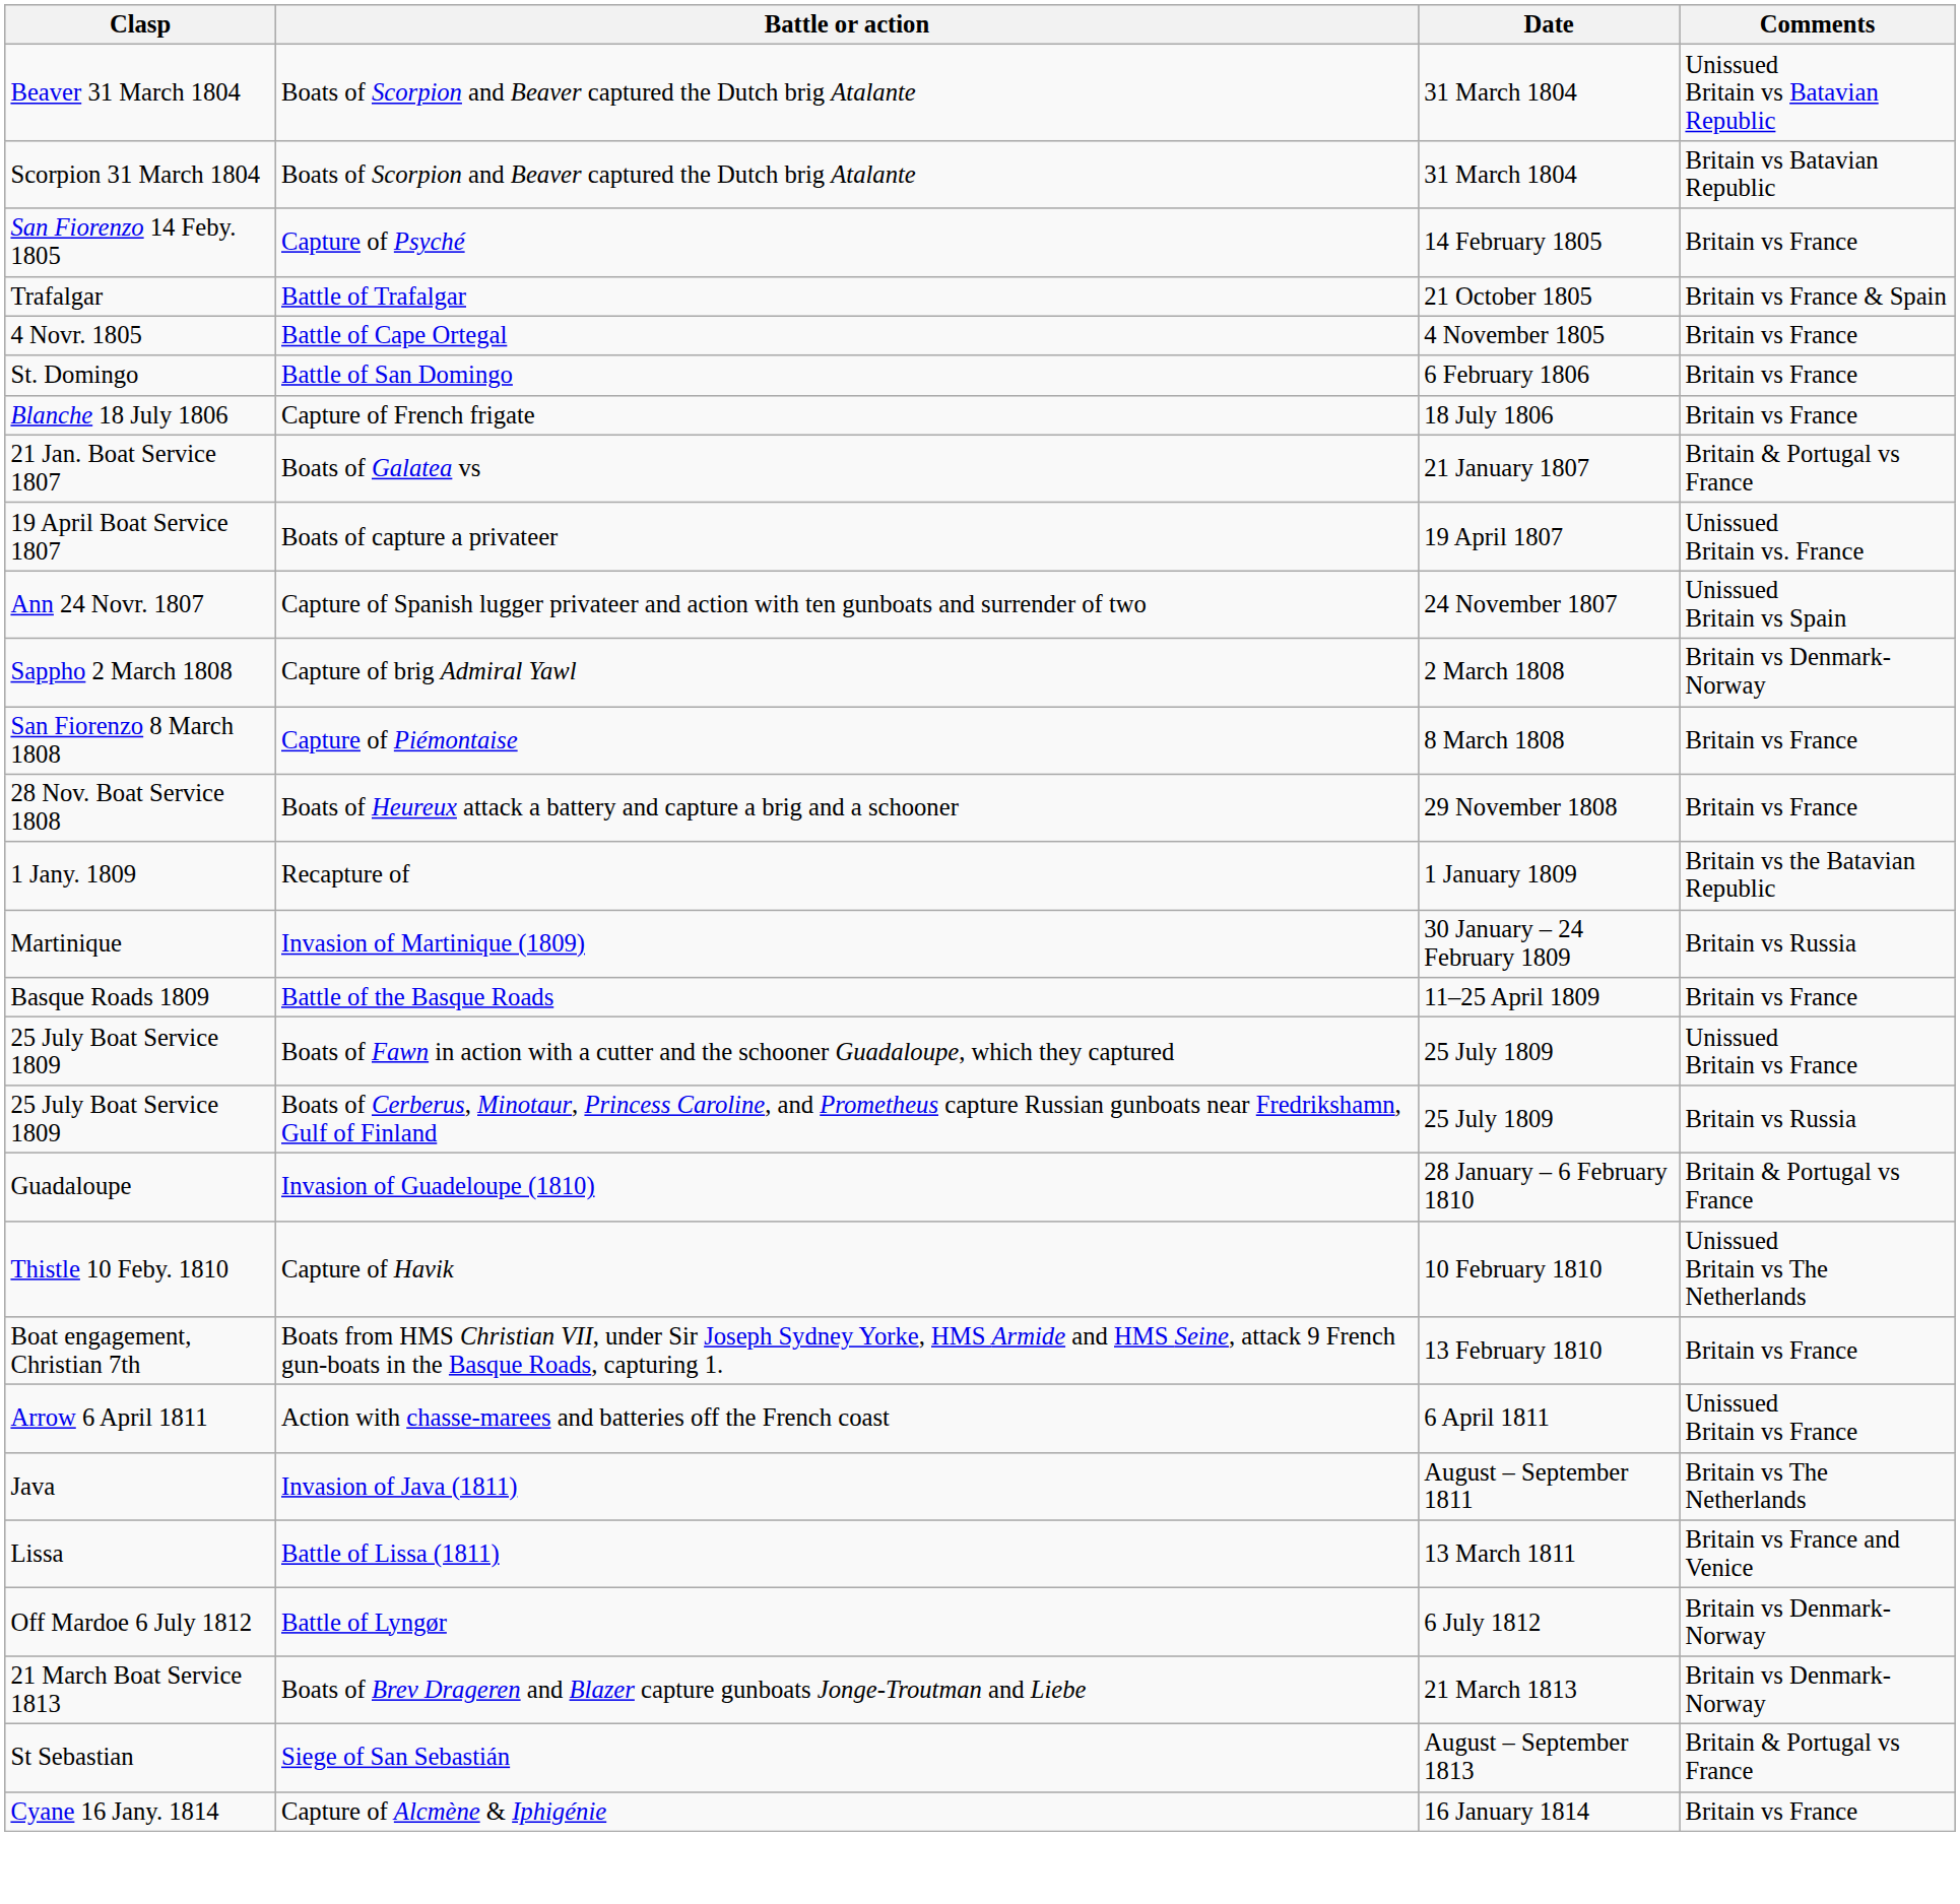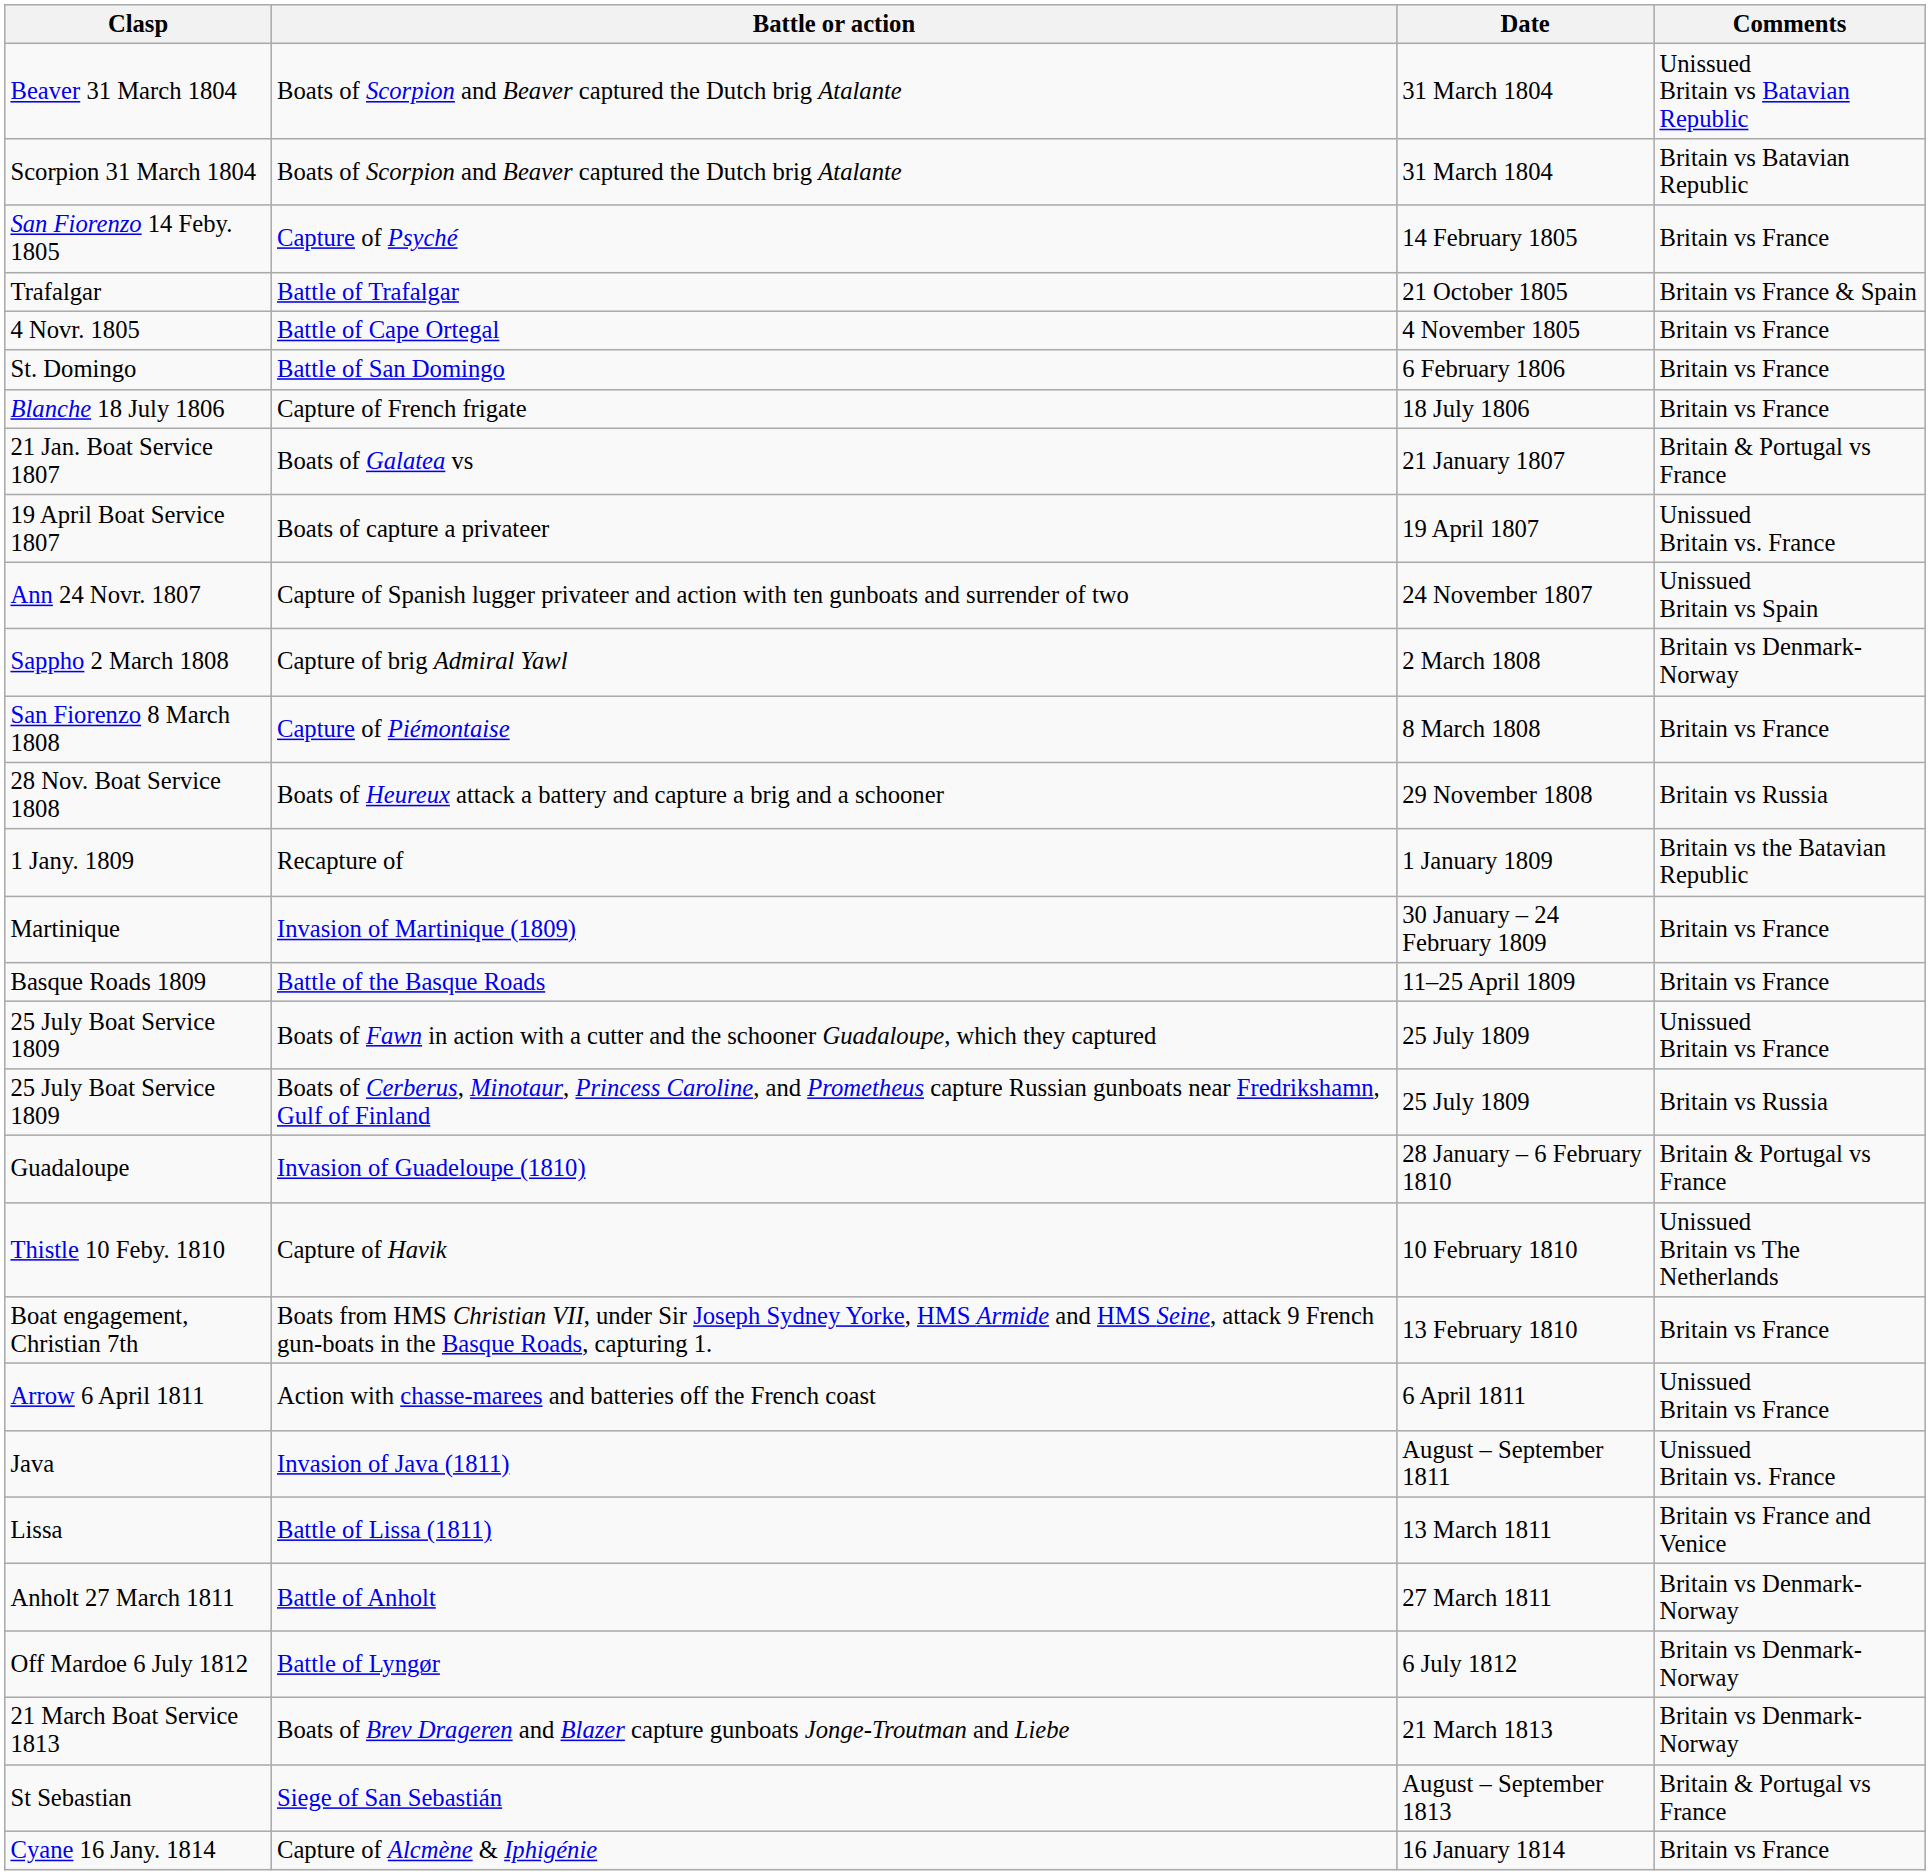 <table class ="wikitable sortable">
 <tr>
 <th>Clasp</th>
 <th>Battle or action</th>
 <th>Date</th>
 <th>Comments</th>
 </tr>
 <tr>
 <td><a href='#'>Beaver</a> 31 March 1804</td>
 <td>Boats of <a href='#'><em>Scorpion</em></a> and <em>Beaver</em> captured the Dutch brig <em>Atalante</em></td>
 <td>31 March 1804</td>
 <td>Unissued <br>Britain vs <a href='#'>Batavian Republic</a></td>
 </tr>
 <tr>
 <td>Scorpion 31 March 1804</td>
 <td>Boats of <em>Scorpion</em> and <em>Beaver</em> captured the Dutch brig <em>Atalante</em></td>
 <td>31 March 1804</td>
 <td>Britain vs Batavian Republic</td>
 </tr>
 <tr>
 <td><a href='#'><em>San Fiorenzo</em></a> 14 Feby. 1805</td>
 <td><a href='#'>Capture</a> of <a href='#'><em>Psyché</em></a></td>
 <td>14 February 1805</td>
 <td>Britain vs France</td>
 </tr>
 <tr>
 <td>Trafalgar</td>
 <td><a href='#'>Battle of Trafalgar</a></td>
 <td>21 October 1805</td>
 <td>Britain vs France & Spain</td>
 </tr>
 <tr>
 <td>4 Novr. 1805</td>
 <td><a href='#'>Battle of Cape Ortegal</a></td>
 <td>4 November 1805</td>
 <td>Britain vs France</td>
 </tr>
 <tr>
 <td>St. Domingo</td>
 <td><a href='#'>Battle of San Domingo</a></td>
 <td>6 February 1806</td>
 <td>Britain vs France</td>
 </tr>
 <tr>
 <td><a href='#'><em>Blanche</em></a> 18 July 1806</td>
 <td>Capture of French frigate </td>
 <td>18 July 1806</td>
 <td>Britain vs France</td>
 </tr>
 <tr>
 <td>21 Jan. Boat Service 1807</td>
 <td>Boats of <a href='#'><em>Galatea</em></a> vs </td>
 <td>21 January 1807</td>
 <td>Britain & Portugal vs France</td>
 </tr>
 <tr>
 <td>19 April Boat Service 1807</td>
 <td>Boats of  capture a privateer</td>
 <td>19 April 1807</td>
 <td>Unissued<br>Britain vs. France</td>
 </tr>
 <tr>
 <td><a href='#'>Ann</a> 24 Novr. 1807</td>
 <td>Capture of Spanish lugger privateer and action with ten gunboats and surrender of two</td>
 <td>24 November 1807</td>
 <td>Unissued <br>Britain vs Spain</td>
 </tr>
 <tr>
 <td><a href='#'>Sappho</a> 2 March 1808</td>
 <td>Capture of brig <em>Admiral Yawl</em></td>
 <td>2 March 1808</td>
 <td>Britain vs Denmark-Norway</td>
 </tr>
 <tr>
 <td><a href='#'>San Fiorenzo</a> 8 March 1808</td>
 <td><a href='#'>Capture</a> of <a href='#'><em>Piémontaise</em></a></td>
 <td>8 March 1808</td>
 <td>Britain vs France</td>
 </tr>
 <tr>
 <td>28 Nov. Boat Service 1808</td>
 <td>Boats of <a href='#'><em>Heureux</em></a> attack a battery and capture a brig and a schooner</td>
 <td>29 November 1808</td>
-<td>Britain vs France</td>
+<td>Britain vs Russia</td>
 </tr>
 <tr>
 <td> 1 Jany. 1809</td>
 <td>Recapture of </td>
 <td>1 January 1809</td>
 <td>Britain vs the Batavian Republic</td>
 </tr>
 <tr>
 <td>Martinique</td>
 <td><a href='#'>Invasion of Martinique (1809)</a></td>
 <td>30 January – 24 February 1809</td>
-<td>Britain vs Russia</td>
+<td>Britain vs France</td>
 </tr>
 <tr>
 <td>Basque Roads 1809</td>
 <td><a href='#'>Battle of the Basque Roads</a></td>
 <td>11–25 April 1809</td>
 <td>Britain vs France</td>
 </tr>
 <tr>
 <td>25 July Boat Service 1809</td>
 <td>Boats of <a href='#'><em>Fawn</em></a> in action with a cutter and the schooner <em>Guadaloupe</em>, which they captured</td>
 <td>25 July 1809</td>
 <td>Unissued <br>Britain vs France</td>
 </tr>
 <tr>
 <td>25 July Boat Service 1809</td>
 <td>Boats of <a href='#'><em>Cerberus</em></a>, <a href='#'><em>Minotaur</em></a>, <a href='#'><em>Princess Caroline</em></a>, and <a href='#'><em>Prometheus</em></a> capture Russian gunboats near <a href='#'>Fredrikshamn</a>, <a href='#'>Gulf of Finland</a></td>
 <td>25 July 1809</td>
 <td>Britain vs Russia</td>
 </tr>
 <tr>
 <td>Guadaloupe</td>
 <td><a href='#'>Invasion of Guadeloupe (1810)</a></td>
 <td>28 January – 6 February 1810</td>
 <td>Britain & Portugal vs France</td>
 </tr>
 <tr>
 <td><a href='#'>Thistle</a> 10 Feby. 1810</td>
 <td>Capture of <em>Havik</em></td>
 <td>10 February 1810</td>
 <td>Unissued <br>Britain vs The Netherlands</td>
 </tr>
 <tr>
 <td>Boat engagement, Christian 7th</td>
 <td>Boats from HMS <em>Christian VII</em>, under Sir <a href='#'>Joseph Sydney Yorke</a>, <a href='#'>HMS <em>Armide</em></a> and <a href='#'>HMS <em>Seine</em></a>, attack  9  French gun-boats in the <a href='#'>Basque Roads</a>, capturing 1.</td>
 <td>13 February 1810</td>
 <td>Britain vs France</td>
 </tr>
 <tr>
 <td><a href='#'>Arrow</a> 6 April 1811</td>
 <td>Action with <a href='#'>chasse-marees</a> and batteries off the French coast</td>
 <td>6 April 1811</td>
 <td>Unissued <br>Britain vs France</td>
 </tr>
 <tr>
 <td>Java</td>
 <td><a href='#'>Invasion of Java (1811)</a></td>
 <td>August – September 1811</td>
-<td>Britain vs The Netherlands</td>
+<td>Unissued<br>Britain vs. France</td>
 </tr>
 <tr>
 <td>Lissa</td>
 <td><a href='#'>Battle of Lissa (1811)</a></td>
 <td>13 March 1811</td>
 <td>Britain vs France and Venice</td>
+</tr>
+<tr>
+<td>Anholt 27 March 1811</td>
+<td><a href='#'>Battle of Anholt</a></td>
+<td>27 March 1811</td>
+<td>Britain vs Denmark-Norway</td>
 </tr>
 <tr>
 <td>Off Mardoe 6 July 1812</td>
 <td><a href='#'>Battle of Lyngør</a></td>
 <td>6 July 1812</td>
 <td>Britain vs Denmark-Norway</td>
 </tr>
 <tr>
 <td>21 March Boat Service 1813</td>
 <td>Boats of <a href='#'><em>Brev Drageren</em></a> and <a href='#'><em>Blazer</em></a> capture gunboats <em>Jonge-Troutman</em> and <em>Liebe</em></td>
 <td>21 March 1813</td>
 <td>Britain vs Denmark-Norway</td>
 </tr>
 <tr>
 <td>St Sebastian</td>
 <td><a href='#'>Siege of San Sebastián</a></td>
 <td>August – September 1813</td>
 <td>Britain & Portugal vs France</td>
 </tr>
 <tr>
 <td><a href='#'>Cyane</a> 16 Jany. 1814</td>
 <td>Capture of <a href='#'><em>Alcmène</em></a> & <a href='#'><em>Iphigénie</em></a></td>
 <td>16 January 1814</td>
 <td>Britain vs France</td>
 </tr>
 </table>
